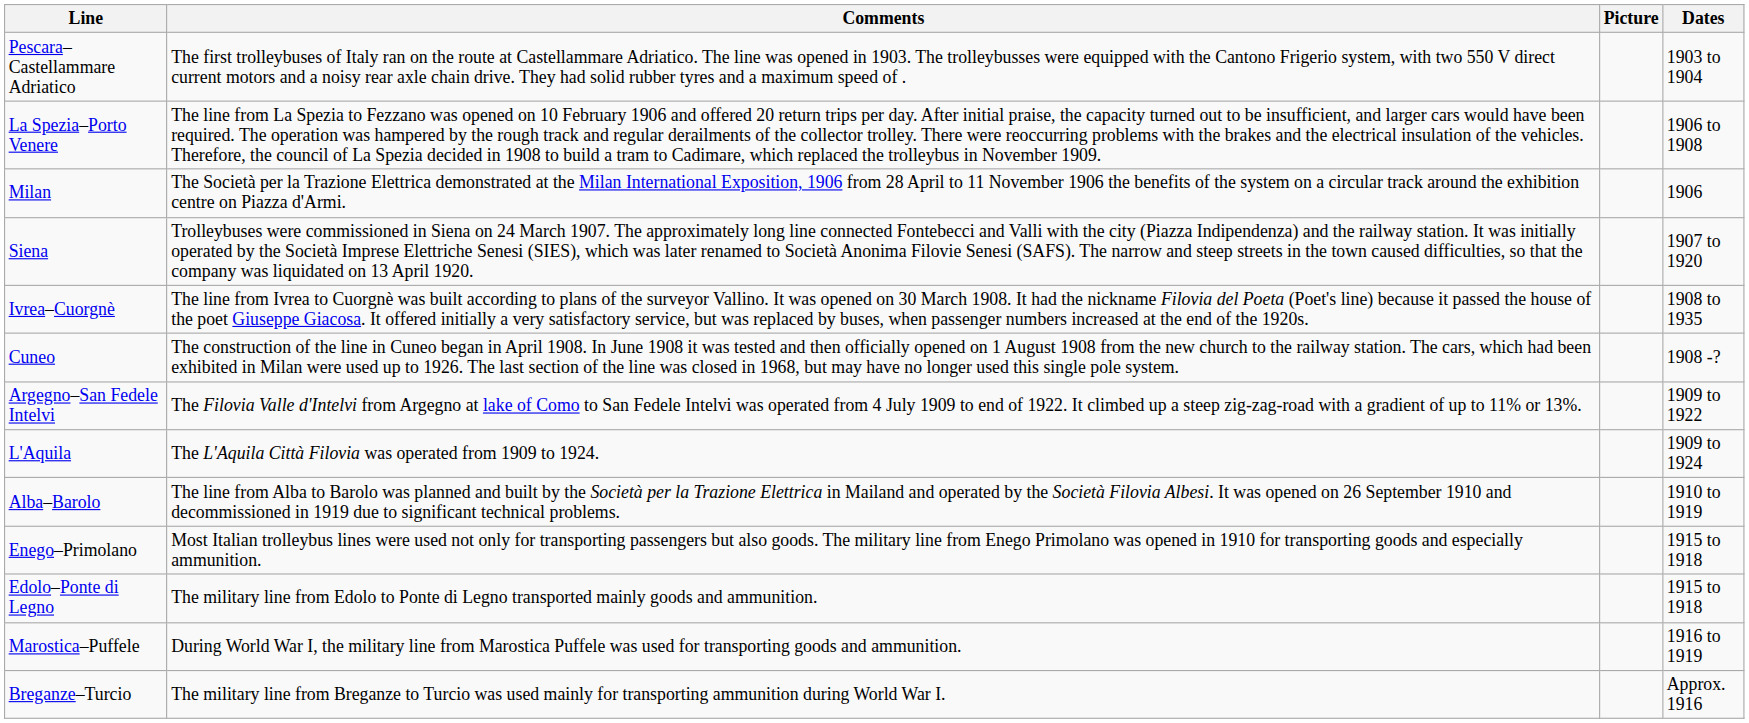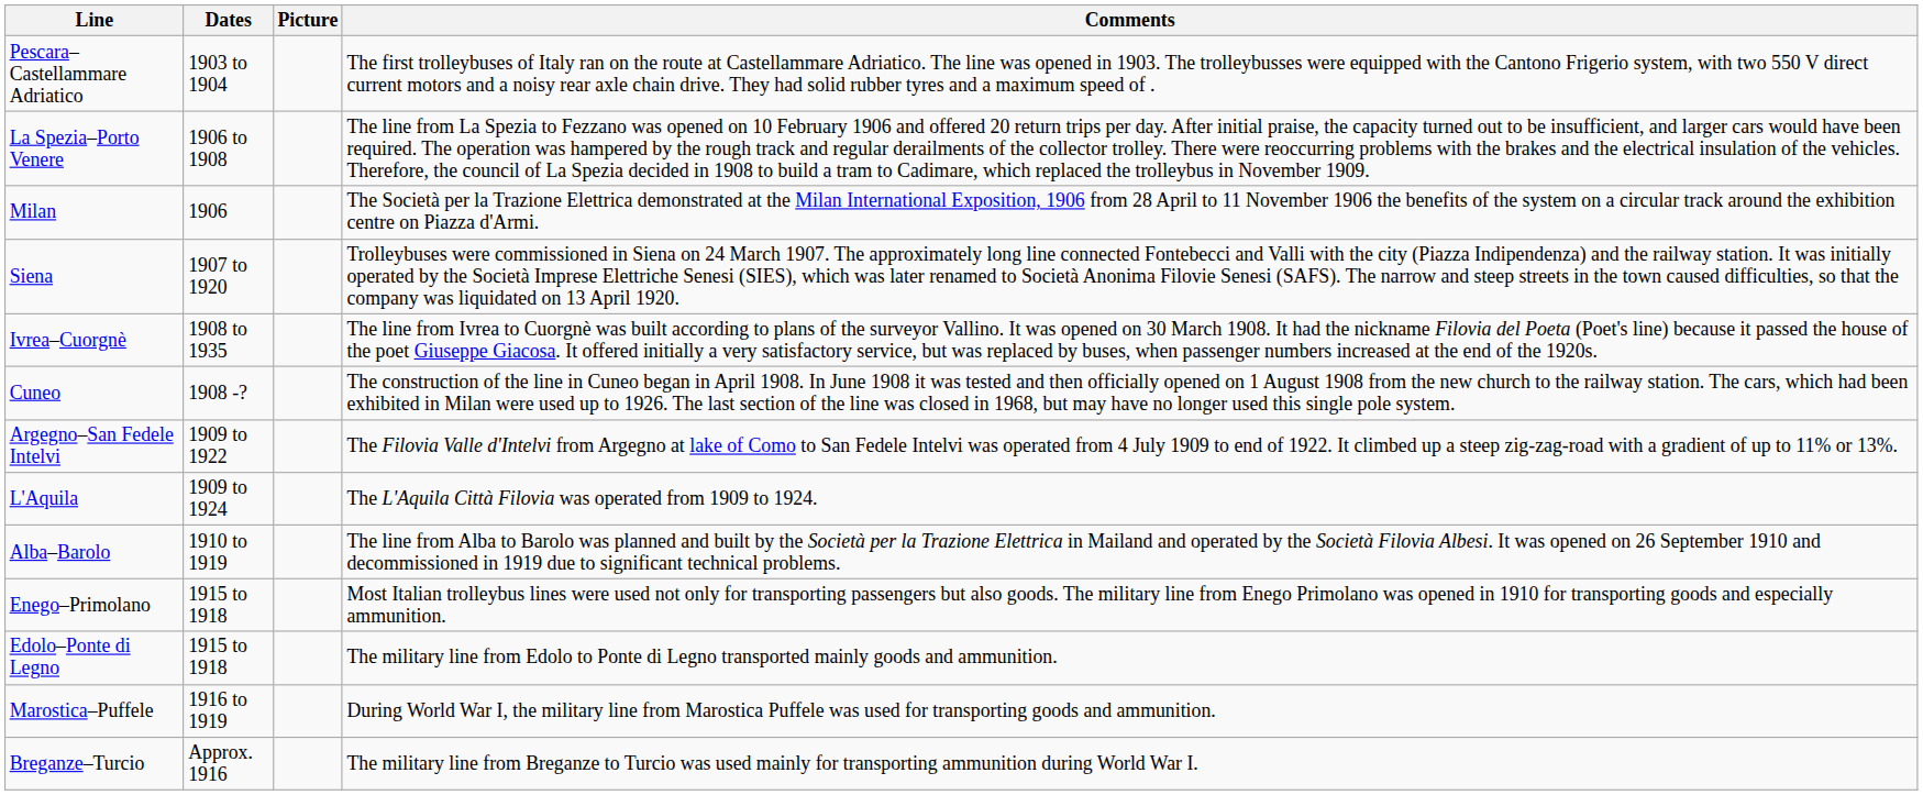 <table class="wikitable sortable">
 <tr>
 <th>Line</th>
+<th>Dates</th>
+<th>Picture</th>
 <th>Comments</th>
-<th>Picture</th>
-<th>Dates</th>
 </tr>
 <tr>
 <td><a href='#'>Pescara</a>–Castellammare Adriatico</td>
+<td>1903 to 1904</td>
+<td></td>
 <td>The first trolleybuses of Italy ran on the route at Castellammare Adriatico. The line was opened in 1903. The trolleybusses were equipped with the Cantono Frigerio system, with two 550 V direct current motors and a noisy rear axle chain drive. They had solid rubber tyres and a maximum speed of .</td>
-<td></td>
-<td>1903 to 1904</td>
 </tr>
 <tr>
 <td><a href='#'>La Spezia</a>–<a href='#'>Porto Venere</a></td>
+<td>1906 to 1908</td>
+<td></td>
 <td>The line from La Spezia to Fezzano was opened on 10 February 1906 and offered 20 return trips per day. After initial praise, the capacity turned out to be insufficient, and larger cars would have been required. The operation was hampered by the rough track and regular derailments of the collector trolley. There were reoccurring problems with the brakes and the electrical insulation of the vehicles. Therefore, the council of La Spezia decided in 1908 to build a tram to Cadimare, which replaced the trolleybus in November 1909.</td>
-<td></td>
-<td>1906 to 1908</td>
 </tr>
 <tr>
 <td><a href='#'>Milan</a></td>
+<td>1906</td>
+<td></td>
 <td>The Società per la Trazione Elettrica demonstrated at the <a href='#'>Milan International Exposition, 1906</a> from 28 April to 11 November 1906 the benefits of the system on a circular track around the exhibition centre on Piazza d'Armi.</td>
-<td></td>
-<td>1906</td>
 </tr>
 <tr>
 <td><a href='#'>Siena</a></td>
+<td>1907 to 1920</td>
+<td></td>
 <td>Trolleybuses were commissioned in Siena on 24 March 1907. The approximately  long line connected Fontebecci and Valli with the city (Piazza Indipendenza) and the railway station. It was initially operated by the Società Imprese Elettriche Senesi (SIES), which was later renamed to Società Anonima Filovie Senesi (SAFS). The narrow and steep streets in the town caused difficulties, so that the company was liquidated on 13 April 1920.</td>
-<td></td>
-<td>1907 to 1920</td>
 </tr>
 <tr>
 <td><a href='#'>Ivrea</a>–<a href='#'>Cuorgnè</a></td>
+<td>1908 to 1935</td>
+<td></td>
 <td>The line from Ivrea to Cuorgnè was built according to plans of the surveyor Vallino. It was opened on 30 March 1908. It had the nickname <em>Filovia del Poeta</em> (Poet's line) because it passed the house of the poet <a href='#'>Giuseppe Giacosa</a>. It offered initially a very satisfactory service, but was replaced by buses, when passenger numbers increased at the end of the 1920s.</td>
-<td></td>
-<td>1908 to 1935</td>
 </tr>
 <tr>
 <td><a href='#'>Cuneo</a></td>
+<td>1908 -?</td>
+<td></td>
 <td>The construction of the line in Cuneo began in April 1908. In June 1908 it was tested and then officially opened on 1 August 1908 from the new church to the railway station. The cars, which had been exhibited in Milan were used up to 1926. The last section of the line was closed in 1968, but may have no longer used this single pole system.</td>
-<td></td>
-<td>1908 -?</td>
 </tr>
 <tr>
 <td><a href='#'>Argegno</a>–<a href='#'>San Fedele Intelvi</a></td>
+<td>1909 to 1922</td>
+<td></td>
 <td>The <em>Filovia Valle d'Intelvi</em> from Argegno at <a href='#'>lake of Como</a> to San Fedele Intelvi was operated from 4 July 1909 to end of 1922. It climbed up a steep zig-zag-road with a gradient of up to 11% or 13%.</td>
-<td></td>
-<td>1909 to 1922</td>
 </tr>
 <tr>
 <td><a href='#'>L'Aquila</a></td>
+<td>1909 to 1924</td>
+<td></td>
 <td>The <em>L'Aquila Città Filovia</em> was operated from 1909 to 1924.</td>
-<td></td>
-<td>1909 to 1924</td>
 </tr>
 <tr>
 <td><a href='#'>Alba</a>–<a href='#'>Barolo</a></td>
+<td>1910 to 1919</td>
+<td></td>
 <td>The line from Alba to Barolo was planned and built by the <em>Società per la Trazione Elettrica</em> in Mailand and operated by the <em>Società Filovia Albesi</em>. It was opened on 26 September 1910 and decommissioned in 1919 due to significant technical problems.</td>
-<td></td>
-<td>1910 to 1919</td>
 </tr>
 <tr>
 <td><a href='#'>Enego</a>–Primolano</td>
+<td>1915 to 1918</td>
+<td></td>
 <td>Most Italian trolleybus lines were used not only for transporting passengers but also goods. The military line from Enego Primolano was opened in 1910 for transporting goods and especially ammunition.</td>
-<td></td>
-<td>1915 to 1918</td>
 </tr>
 <tr>
 <td><a href='#'>Edolo</a>–<a href='#'>Ponte di Legno</a></td>
+<td>1915 to 1918</td>
+<td></td>
 <td>The military line from Edolo to Ponte di Legno transported mainly goods and ammunition.</td>
-<td></td>
-<td>1915 to 1918</td>
 </tr>
 <tr>
 <td><a href='#'>Marostica</a>–Puffele</td>
+<td>1916 to 1919</td>
+<td></td>
 <td>During World War I, the military line from Marostica Puffele was used for transporting goods and ammunition.</td>
-<td></td>
-<td>1916 to 1919</td>
 </tr>
 <tr>
 <td><a href='#'>Breganze</a>–Turcio</td>
+<td>Approx. 1916</td>
+<td></td>
 <td>The military line from Breganze to Turcio was used mainly for transporting ammunition during World War I.</td>
-<td></td>
-<td>Approx. 1916</td>
 </tr>
 </table>
